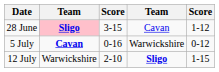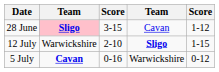 <table class="wikitable">
 <tr>
 <th>Date</th>
 <th>Team</th>
 <th>Score</th>
 <th>Team</th>
 <th>Score</th>
 </tr>
 <tr align="center">
 <td>28 June</td>
 <td style="background: pink;"><strong><a href='#'>Sligo</a></strong></td>
 <td>3-15</td>
 <td><a href='#'>Cavan</a></td>
 <td>1-12</td>
 </tr>
 <tr align="center">
+<td>12 July</td>
+<td>Warwickshire</td>
+<td>2-10</td>
+<td><strong><a href='#'>Sligo</a></strong></td>
+<td>1-15</td>
+</tr>
+<tr align="center">
 <td>5 July</td>
 <td><strong><a href='#'>Cavan</a></strong></td>
 <td>0-16</td>
 <td>Warwickshire</td>
 <td>0-12</td>
 </tr>
-<tr align="center">
-<td>12 July</td>
-<td>Warwickshire</td>
-<td>2-10</td>
-<td><strong><a href='#'>Sligo</a></strong></td>
-<td>1-15</td>
-</tr>
 </table>
